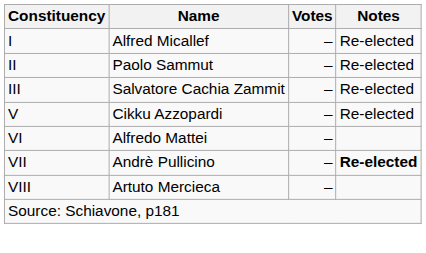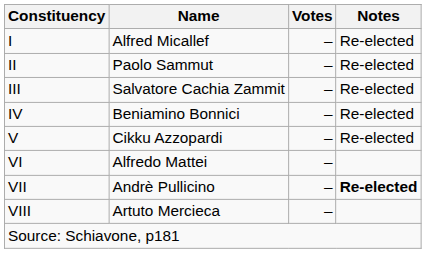 <table class=wikitable style=text-align:left>
 <tr>
 <th>Constituency</th>
 <th>Name</th>
 <th>Votes</th>
 <th>Notes</th>
 </tr>
 <tr>
 <td>I</td>
 <td>Alfred Micallef</td>
 <td align=right>–</td>
 <td>Re-elected</td>
 </tr>
 <tr>
 <td>II</td>
 <td>Paolo Sammut</td>
 <td align=right>–</td>
 <td>Re-elected</td>
 </tr>
 <tr>
 <td>III</td>
 <td>Salvatore Cachia Zammit</td>
+<td align=right>–</td>
+<td>Re-elected</td>
+</tr>
+<tr>
+<td>IV</td>
+<td>Beniamino Bonnici</td>
 <td align=right>–</td>
 <td>Re-elected</td>
 </tr>
 <tr>
 <td>V</td>
 <td>Cikku Azzopardi</td>
 <td align=right>–</td>
 <td>Re-elected</td>
 </tr>
 <tr>
 <td>VI</td>
 <td>Alfredo Mattei</td>
 <td align=right>–</td>
 <td></td>
 </tr>
 <tr>
 <td>VII</td>
 <td>Andrè Pullicino</td>
 <td align=right>–</td>
 <td><strong>Re-elected</strong></td>
 </tr>
 <tr>
 <td>VIII</td>
 <td>Artuto Mercieca</td>
 <td align=right>–</td>
 <td></td>
 </tr>
 <tr>
 <td colspan=4>Source: Schiavone, p181</td>
 </tr>
 </table>
